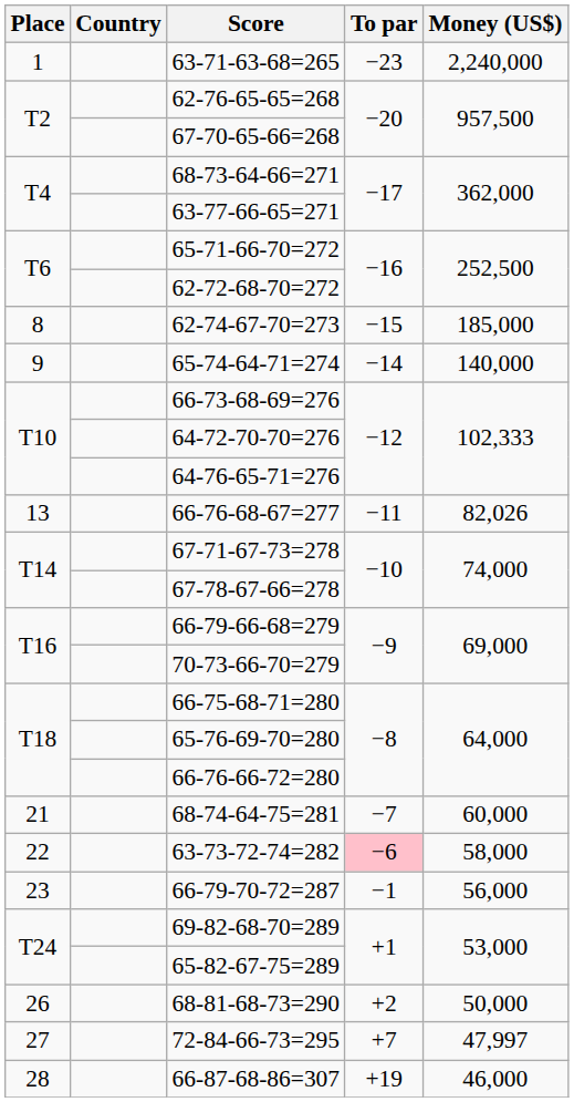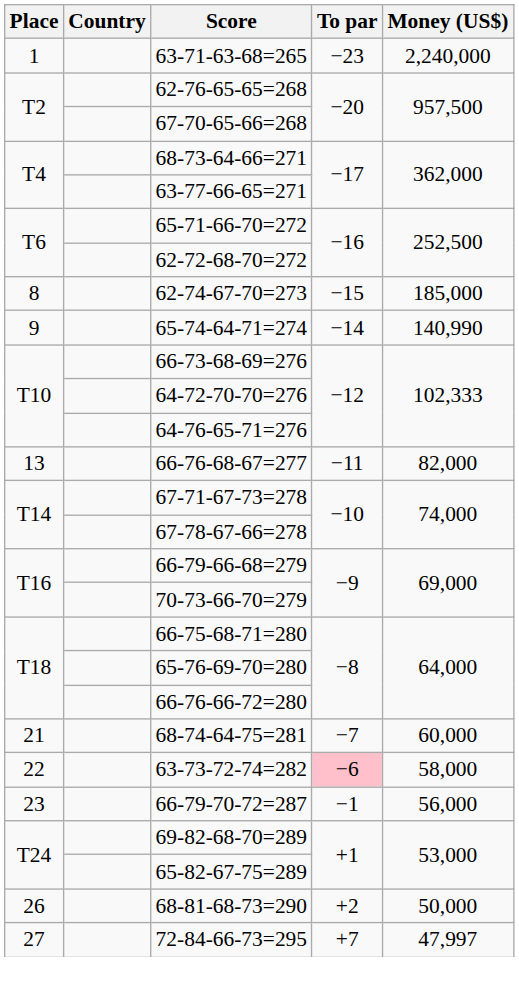 <table class="wikitable">
 <tr>
 <th>Place</th>
 <th>Country</th>
 <th>Score</th>
 <th>To par</th>
 <th>Money (US$)</th>
 </tr>
 <tr>
 <td align=center>1</td>
 <td></td>
 <td>63-71-63-68=265</td>
 <td align=center>−23</td>
 <td align=center>2,240,000</td>
 </tr>
 <tr>
 <td align=center rowspan=2>T2</td>
 <td></td>
 <td>62-76-65-65=268</td>
 <td align=center rowspan=2>−20</td>
 <td align=center rowspan=2>957,500</td>
 </tr>
 <tr>
 <td></td>
 <td>67-70-65-66=268</td>
 </tr>
 <tr>
 <td align=center rowspan=2>T4</td>
 <td></td>
 <td>68-73-64-66=271</td>
 <td align=center rowspan=2>−17</td>
 <td align=center rowspan=2>362,000</td>
 </tr>
 <tr>
 <td></td>
 <td>63-77-66-65=271</td>
 </tr>
 <tr>
 <td align=center rowspan=2>T6</td>
 <td></td>
 <td>65-71-66-70=272</td>
 <td align=center rowspan=2>−16</td>
 <td align=center rowspan=2>252,500</td>
 </tr>
 <tr>
 <td></td>
 <td>62-72-68-70=272</td>
 </tr>
 <tr>
 <td align=center>8</td>
 <td></td>
 <td>62-74-67-70=273</td>
 <td align=center>−15</td>
 <td align=center>185,000</td>
 </tr>
 <tr>
 <td align=center>9</td>
 <td></td>
 <td>65-74-64-71=274</td>
 <td align=center>−14</td>
-<td align=center>140,000</td>
+<td align=center>140,990</td>
 </tr>
 <tr>
 <td align=center rowspan=3>T10</td>
 <td></td>
 <td>66-73-68-69=276</td>
 <td align=center rowspan=3>−12</td>
 <td align=center rowspan=3>102,333</td>
 </tr>
 <tr>
 <td></td>
 <td>64-72-70-70=276</td>
 </tr>
 <tr>
 <td></td>
 <td>64-76-65-71=276</td>
 </tr>
 <tr>
 <td align=center>13</td>
 <td></td>
 <td>66-76-68-67=277</td>
 <td align=center>−11</td>
-<td align=center>82,026</td>
+<td align=center>82,000</td>
 </tr>
 <tr>
 <td align=center rowspan=2>T14</td>
 <td></td>
 <td>67-71-67-73=278</td>
 <td align=center rowspan=2>−10</td>
 <td align=center rowspan=2>74,000</td>
 </tr>
 <tr>
 <td></td>
 <td>67-78-67-66=278</td>
 </tr>
 <tr>
 <td align=center rowspan=2>T16</td>
 <td></td>
 <td>66-79-66-68=279</td>
 <td align=center rowspan=2>−9</td>
 <td align=center rowspan=2>69,000</td>
 </tr>
 <tr>
 <td></td>
 <td>70-73-66-70=279</td>
 </tr>
 <tr>
 <td align=center rowspan=3>T18</td>
 <td></td>
 <td>66-75-68-71=280</td>
 <td align=center rowspan=3>−8</td>
 <td align=center rowspan=3>64,000</td>
 </tr>
 <tr>
 <td></td>
 <td>65-76-69-70=280</td>
 </tr>
 <tr>
 <td></td>
 <td>66-76-66-72=280</td>
 </tr>
 <tr>
 <td align=center>21</td>
 <td></td>
 <td>68-74-64-75=281</td>
 <td align=center>−7</td>
 <td align=center>60,000</td>
 </tr>
 <tr>
 <td align=center>22</td>
 <td></td>
 <td>63-73-72-74=282</td>
 <td align=center style="background: pink;">−6</td>
 <td align=center>58,000</td>
 </tr>
 <tr>
 <td align=center>23</td>
 <td></td>
 <td>66-79-70-72=287</td>
 <td align=center>−1</td>
 <td align=center>56,000</td>
 </tr>
 <tr>
 <td align=center rowspan=2>T24</td>
 <td></td>
 <td>69-82-68-70=289</td>
 <td align=center rowspan=2>+1</td>
 <td align=center rowspan=2>53,000</td>
 </tr>
 <tr>
 <td></td>
 <td>65-82-67-75=289</td>
 </tr>
 <tr>
 <td align=center>26</td>
 <td></td>
 <td>68-81-68-73=290</td>
 <td align=center>+2</td>
 <td align=center>50,000</td>
 </tr>
 <tr>
 <td align=center>27</td>
 <td></td>
 <td>72-84-66-73=295</td>
 <td align=center>+7</td>
 <td align=center>47,997</td>
 </tr>
-<tr>
-<td align=center>28</td>
-<td></td>
-<td>66-87-68-86=307</td>
-<td align=center>+19</td>
-<td align=center>46,000</td>
-</tr>
 </table>
